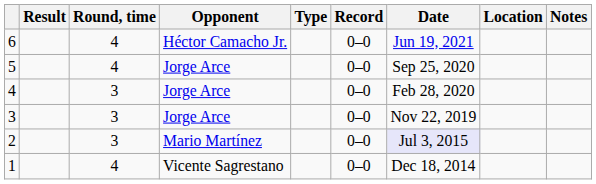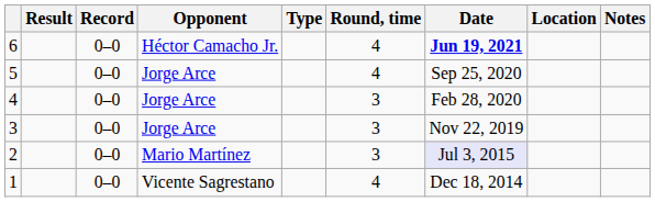 <table class="wikitable" style="text-align:center">
 <tr>
 <th></th>
 <th>Result</th>
-<th>Round, time</th>
+<th>Record</th>
 <th>Opponent</th>
 <th>Type</th>
-<th>Record</th>
+<th>Round, time</th>
 <th>Date</th>
 <th>Location</th>
 <th>Notes</th>
 </tr>
 <tr>
 <td>6</td>
 <td></td>
-<td>4</td>
+<td>0–0 </td>
 <td style="text-align:left;"><a href='#'>Héctor Camacho Jr.</a></td>
 <td></td>
-<td>0–0 </td>
-<td><a href='#'>Jun 19, 2021</a></td>
+<td>4</td>
+<td><strong><a href='#'>Jun 19, 2021</a></strong></td>
 <td style="text-align:left;"></td>
 <td style="text-align:left;"></td>
 </tr>
 <tr>
 <td>5</td>
 <td></td>
-<td>4</td>
+<td>0–0 </td>
 <td style="text-align:left;"><a href='#'>Jorge Arce</a></td>
 <td></td>
-<td>0–0 </td>
+<td>4</td>
 <td>Sep 25, 2020</td>
 <td style="text-align:left;"></td>
 <td style="text-align:left;"></td>
 </tr>
 <tr>
 <td>4</td>
 <td></td>
-<td>3</td>
+<td>0–0 </td>
 <td style="text-align:left;"><a href='#'>Jorge Arce</a></td>
 <td></td>
-<td>0–0 </td>
+<td>3</td>
 <td>Feb 28, 2020</td>
 <td style="text-align:left;"></td>
 <td style="text-align:left;"></td>
 </tr>
 <tr>
 <td>3</td>
 <td></td>
-<td>3</td>
+<td>0–0 </td>
 <td style="text-align:left;"><a href='#'>Jorge Arce</a></td>
 <td></td>
-<td>0–0 </td>
+<td>3</td>
 <td>Nov 22, 2019</td>
 <td style="text-align:left;"></td>
 <td style="text-align:left;"></td>
 </tr>
 <tr>
 <td>2</td>
 <td></td>
-<td>3</td>
+<td>0–0 </td>
 <td style="text-align:left;"><a href='#'>Mario Martínez</a></td>
 <td></td>
-<td>0–0 </td>
+<td>3</td>
 <td style="background: lavender;">Jul 3, 2015</td>
 <td style="text-align:left;"></td>
 <td style="text-align:left;"></td>
 </tr>
 <tr>
 <td>1</td>
 <td></td>
-<td>4</td>
+<td>0–0 </td>
 <td style="text-align:left;">Vicente Sagrestano</td>
 <td></td>
-<td>0–0 </td>
+<td>4</td>
 <td>Dec 18, 2014</td>
 <td style="text-align:left;"></td>
 <td style="text-align:left;"></td>
 </tr>
 </table>
